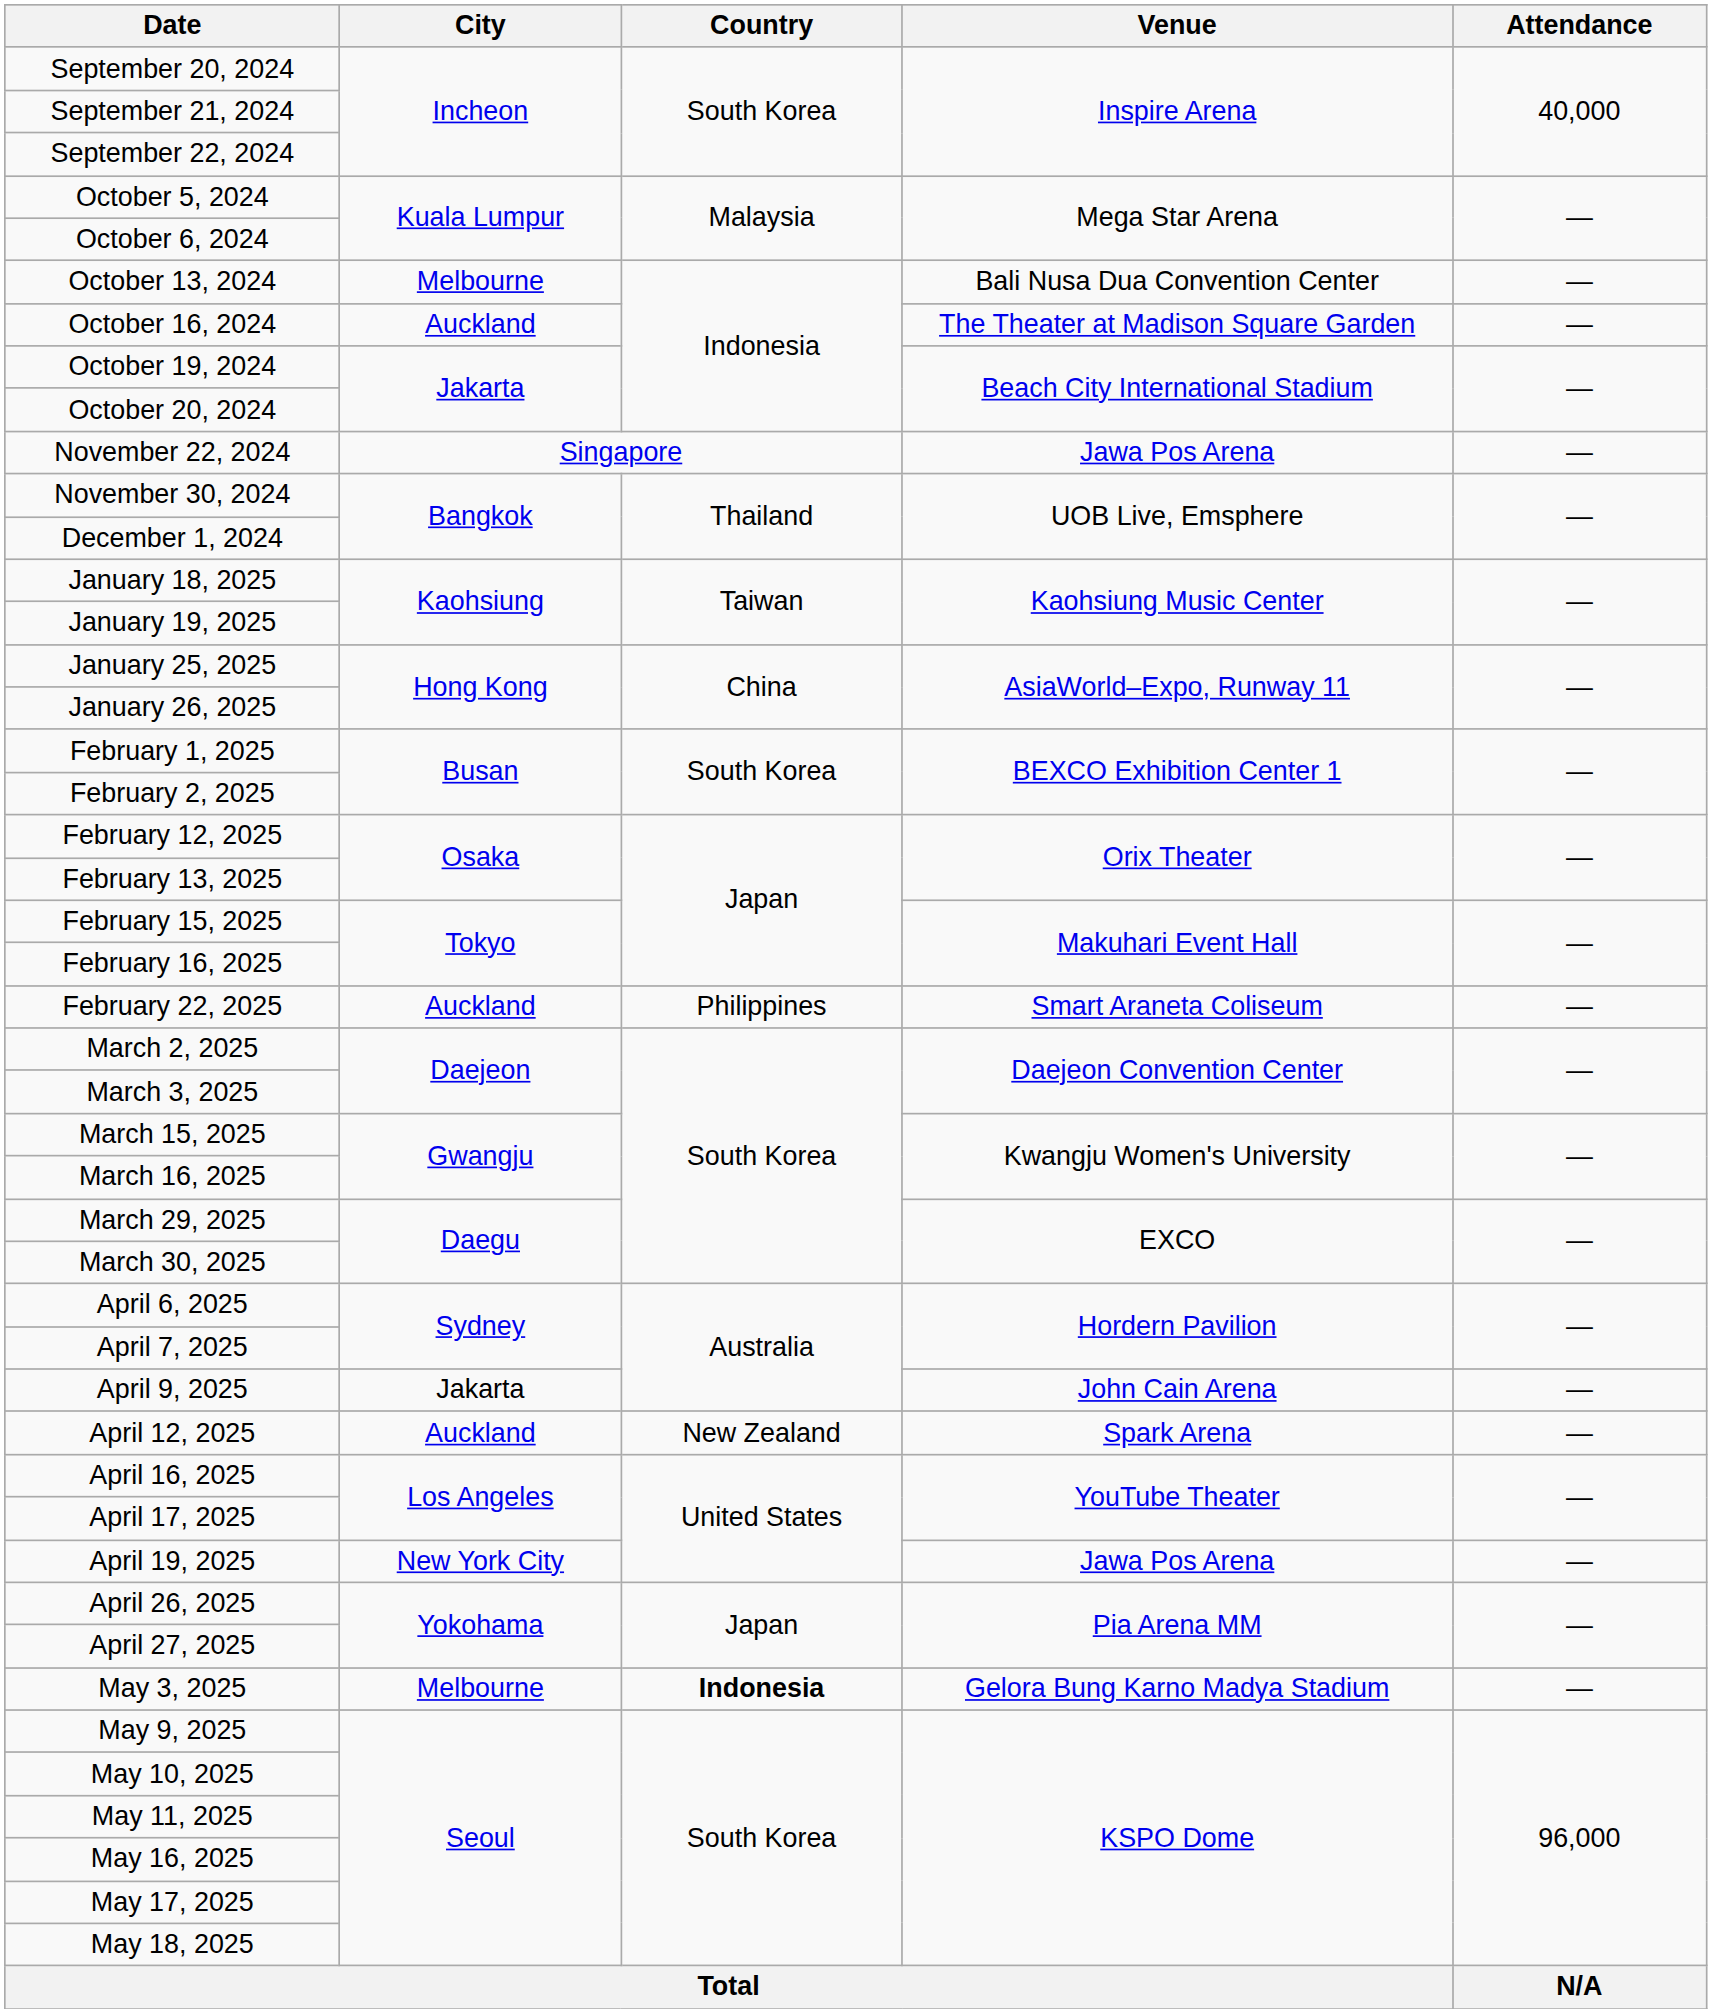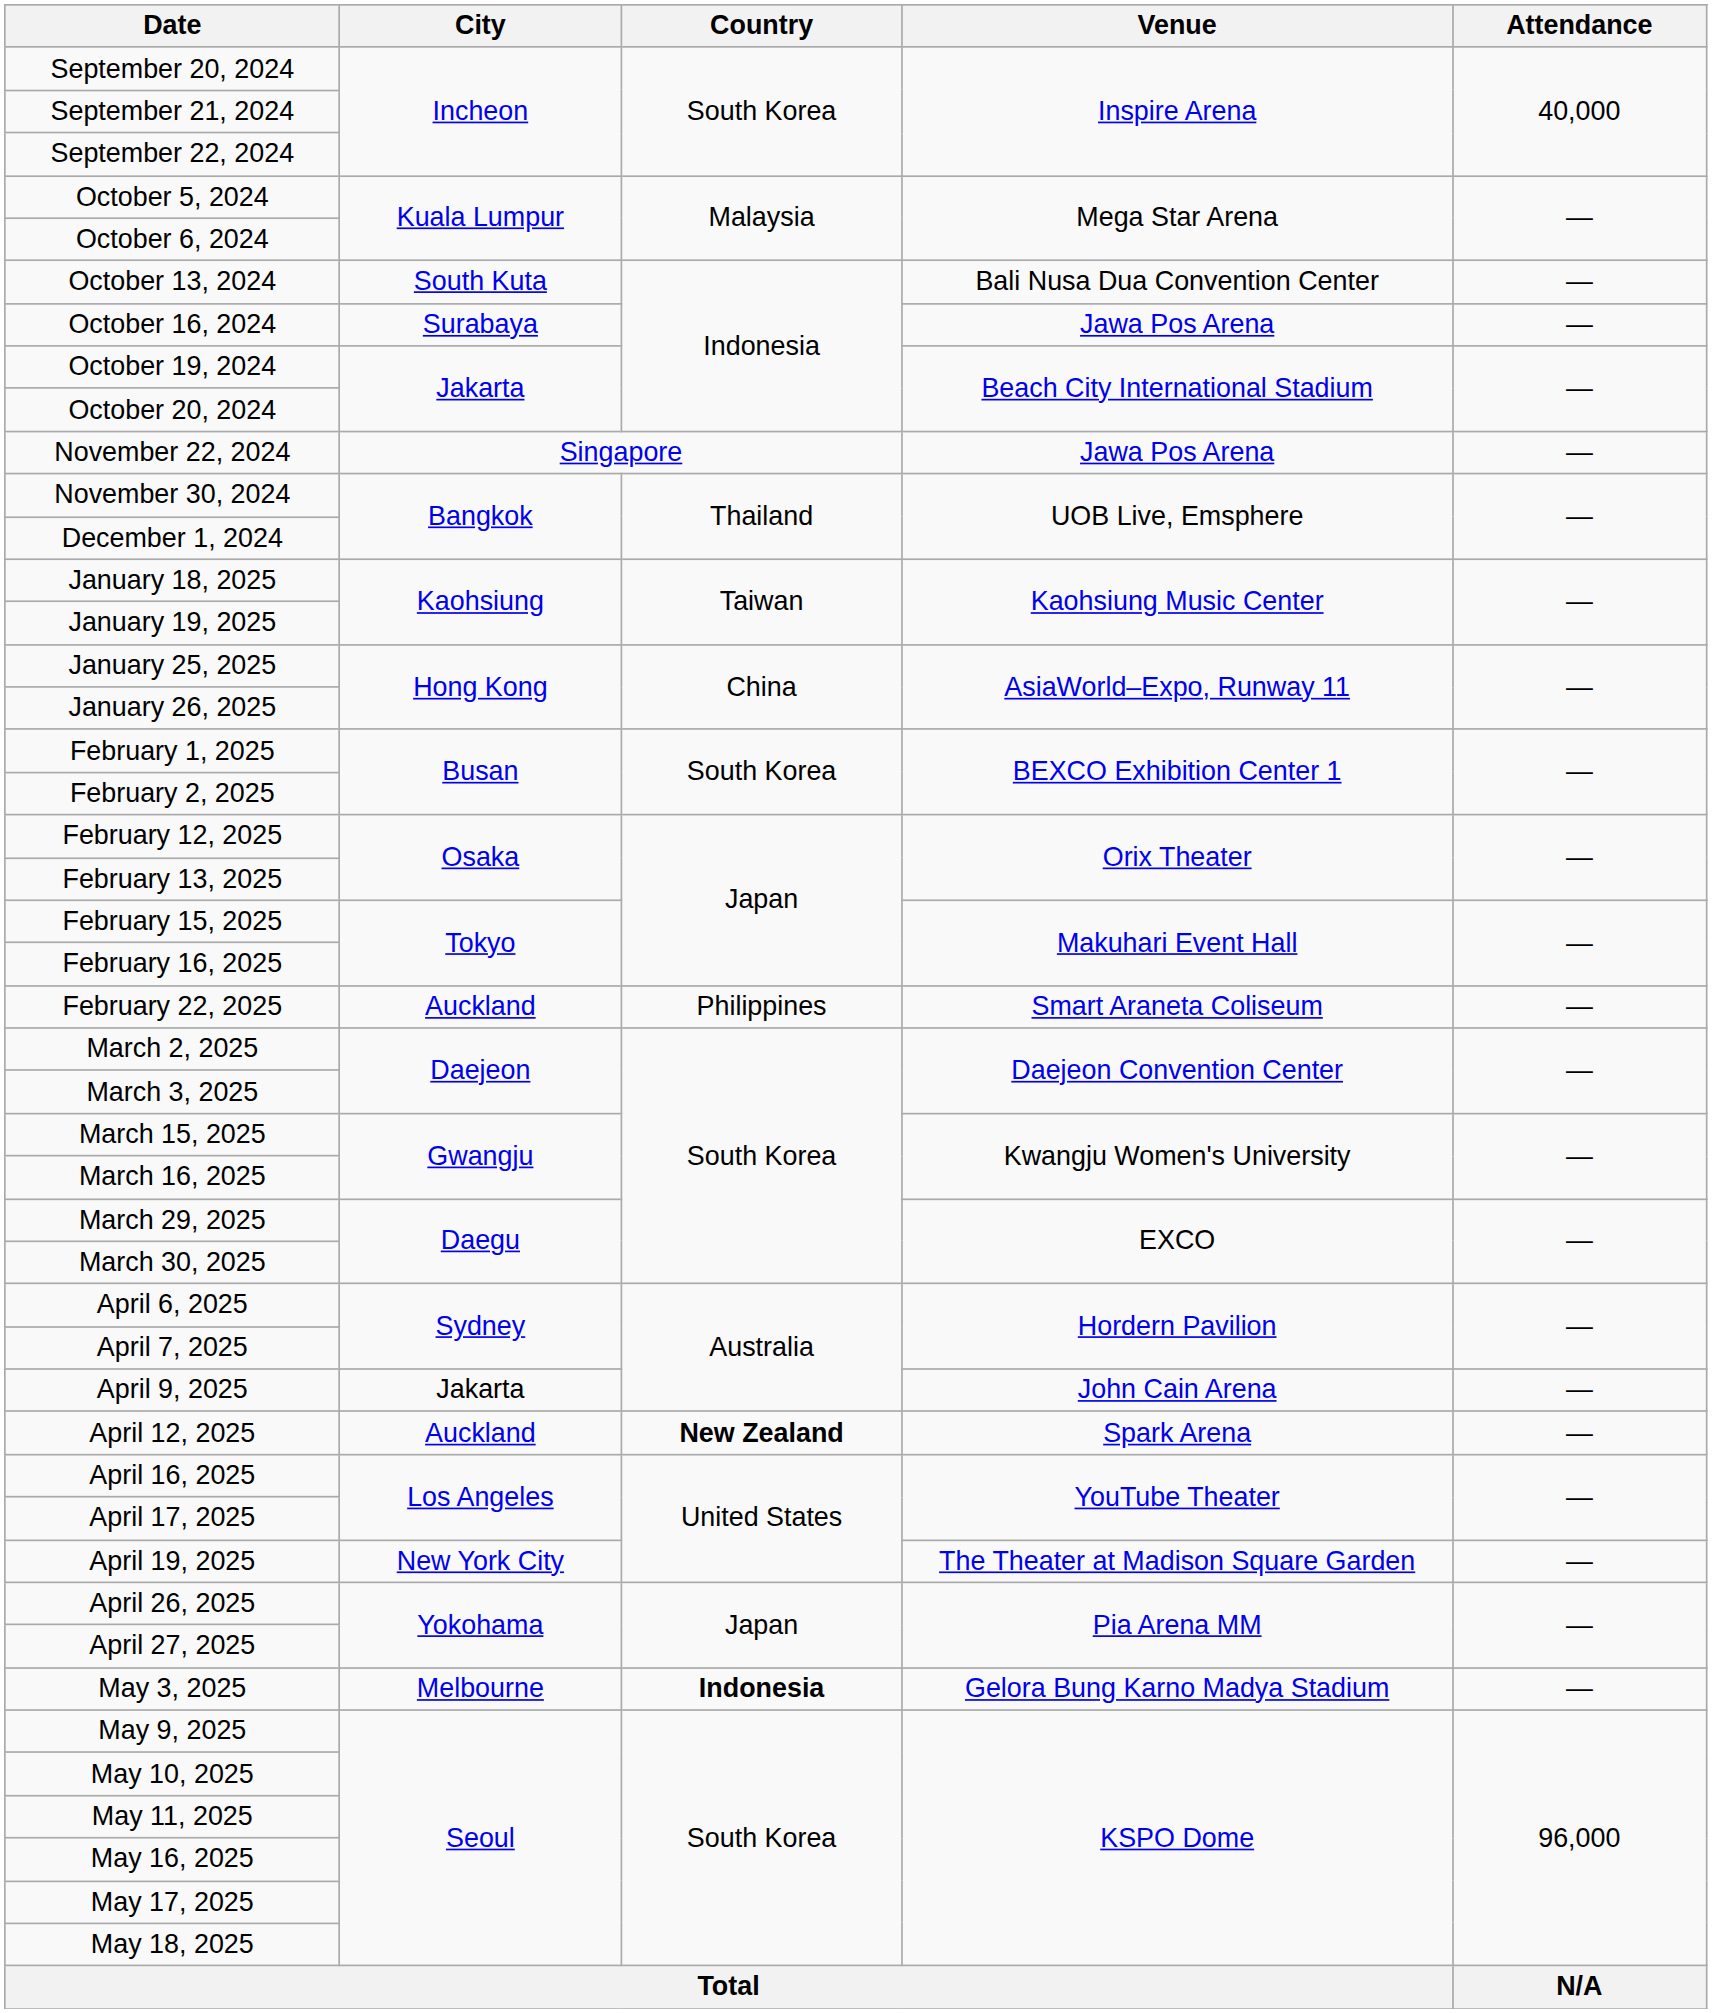 <table class="wikitable" style="text-align:center;">
 <tr>
 <th scope="col" style="width:12em">Date</th>
 <th scope="col" style="width:10em">City</th>
 <th scope="col" style="width:10em">Country</th>
 <th scope="col" style="width:20em">Venue</th>
 <th scope="col" style="width:9em">Attendance</th>
 </tr>
 <tr>
 <td>September 20, 2024</td>
 <td rowspan="3"><a href='#'>Incheon</a></td>
 <td rowspan="3">South Korea</td>
 <td rowspan="3"><a href='#'>Inspire Arena</a></td>
 <td rowspan="3">40,000</td>
 </tr>
 <tr>
 <td>September 21, 2024</td>
 </tr>
 <tr>
 <td>September 22, 2024</td>
 </tr>
 <tr>
 <td>October 5, 2024</td>
 <td rowspan=2><a href='#'>Kuala Lumpur</a></td>
 <td rowspan=2>Malaysia</td>
 <td rowspan=2>Mega Star Arena</td>
 <td rowspan="2">—</td>
 </tr>
 <tr>
 <td>October 6, 2024</td>
 </tr>
 <tr>
 <td>October 13, 2024</td>
-<td><a href='#'>Melbourne</a></td>
+<td><a href='#'>South Kuta</a></td>
 <td rowspan=4>Indonesia</td>
 <td>Bali Nusa Dua Convention Center</td>
 <td rowspan=1>—</td>
 </tr>
 <tr>
 <td>October 16, 2024</td>
-<td><a href='#'>Auckland</a></td>
-<td><a href='#'>The Theater at Madison Square Garden</a></td>
+<td><a href='#'>Surabaya</a></td>
+<td><a href='#'>Jawa Pos Arena</a></td>
 <td rowspan=1>—</td>
 </tr>
 <tr>
 <td>October 19, 2024</td>
 <td rowspan=2><a href='#'>Jakarta</a></td>
 <td rowspan=2><a href='#'>Beach City International Stadium</a></td>
 <td rowspan="2">—</td>
 </tr>
 <tr>
 <td>October 20, 2024</td>
 </tr>
 <tr>
 <td>November 22, 2024</td>
 <td colspan="2"><a href='#'>Singapore</a></td>
 <td><a href='#'>Jawa Pos Arena</a></td>
 <td rowspan=1>—</td>
 </tr>
 <tr>
 <td>November 30, 2024</td>
 <td rowspan="2"><a href='#'>Bangkok</a></td>
 <td rowspan="2">Thailand</td>
 <td rowspan="2">UOB Live, Emsphere</td>
 <td rowspan=2>—</td>
 </tr>
 <tr>
 <td>December 1, 2024</td>
 </tr>
 <tr>
 <td>January 18, 2025</td>
 <td rowspan="2"><a href='#'>Kaohsiung</a></td>
 <td rowspan="2">Taiwan</td>
 <td rowspan="2"><a href='#'>Kaohsiung Music Center</a></td>
 <td rowspan="2">—</td>
 </tr>
 <tr>
 <td>January 19, 2025</td>
 </tr>
 <tr>
 <td>January 25, 2025</td>
 <td rowspan=2><a href='#'>Hong Kong</a></td>
 <td rowspan=2>China</td>
 <td rowspan=2><a href='#'>AsiaWorld–Expo, Runway 11</a></td>
 <td rowspan=2>—</td>
 </tr>
 <tr>
 <td>January 26, 2025</td>
 </tr>
 <tr>
 <td>February 1, 2025</td>
 <td rowspan=2><a href='#'>Busan</a></td>
 <td rowspan=2>South Korea</td>
 <td rowspan=2><a href='#'>BEXCO Exhibition Center 1</a></td>
 <td rowspan=2>—</td>
 </tr>
 <tr>
 <td>February 2, 2025</td>
 </tr>
 <tr>
 <td>February 12, 2025</td>
 <td rowspan=2><a href='#'>Osaka</a></td>
 <td rowspan=4>Japan</td>
 <td rowspan=2><a href='#'>Orix Theater</a></td>
 <td rowspan=2>—</td>
 </tr>
 <tr>
 <td>February 13, 2025</td>
 </tr>
 <tr>
 <td>February 15, 2025</td>
 <td rowspan=2><a href='#'>Tokyo</a></td>
 <td rowspan=2><a href='#'>Makuhari Event Hall</a></td>
 <td rowspan=2>—</td>
 </tr>
 <tr>
 <td>February 16, 2025</td>
 </tr>
 <tr>
 <td>February 22, 2025</td>
 <td><a href='#'>Auckland</a></td>
 <td>Philippines</td>
 <td><a href='#'>Smart Araneta Coliseum</a></td>
 <td rowspan=1>—</td>
 </tr>
 <tr>
 <td>March 2, 2025</td>
 <td rowspan=2><a href='#'>Daejeon</a></td>
 <td rowspan=6>South Korea</td>
 <td rowspan=2><a href='#'>Daejeon Convention Center</a></td>
 <td rowspan=2>—</td>
 </tr>
 <tr>
 <td>March 3, 2025</td>
 </tr>
 <tr>
 <td>March 15, 2025</td>
 <td rowspan=2><a href='#'>Gwangju</a></td>
 <td rowspan=2>Kwangju Women's University</td>
 <td rowspan=2>—</td>
 </tr>
 <tr>
 <td>March 16, 2025</td>
 </tr>
 <tr>
 <td>March 29, 2025</td>
 <td rowspan=2><a href='#'>Daegu</a></td>
 <td rowspan=2>EXCO</td>
 <td rowspan=2>—</td>
 </tr>
 <tr>
 <td>March 30, 2025</td>
 </tr>
 <tr>
 <td>April 6, 2025</td>
 <td rowspan="2"><a href='#'>Sydney</a></td>
 <td rowspan="3">Australia</td>
 <td rowspan="2"><a href='#'>Hordern Pavilion</a></td>
 <td rowspan="2">—</td>
 </tr>
 <tr>
 <td>April 7, 2025</td>
 </tr>
 <tr>
 <td>April 9, 2025</td>
 <td>Jakarta</td>
 <td><a href='#'>John Cain Arena</a></td>
 <td>—</td>
 </tr>
 <tr>
 <td>April 12, 2025</td>
 <td><a href='#'>Auckland</a></td>
-<td>New Zealand</td>
+<td><strong>New Zealand</strong></td>
 <td><a href='#'>Spark Arena</a></td>
 <td>—</td>
 </tr>
 <tr>
 <td>April 16, 2025</td>
 <td rowspan="2"><a href='#'>Los Angeles</a></td>
 <td rowspan="3">United States</td>
 <td rowspan="2"><a href='#'>YouTube Theater</a></td>
 <td rowspan=2>—</td>
 </tr>
 <tr>
 <td>April 17, 2025</td>
 </tr>
 <tr>
 <td>April 19, 2025</td>
 <td><a href='#'>New York City</a></td>
-<td><a href='#'>Jawa Pos Arena</a></td>
+<td><a href='#'>The Theater at Madison Square Garden</a></td>
 <td>—</td>
 </tr>
 <tr>
 <td>April 26, 2025</td>
 <td rowspan=2><a href='#'>Yokohama</a></td>
 <td rowspan=2>Japan</td>
 <td rowspan=2><a href='#'>Pia Arena MM</a></td>
 <td rowspan=2>—</td>
 </tr>
 <tr>
 <td>April 27, 2025</td>
 </tr>
 <tr>
 <td>May 3, 2025</td>
 <td><a href='#'>Melbourne</a></td>
 <td><strong>Indonesia</strong></td>
 <td><a href='#'>Gelora Bung Karno Madya Stadium</a></td>
 <td>—</td>
 </tr>
 <tr>
 <td>May 9, 2025</td>
 <td rowspan="6"><a href='#'>Seoul</a></td>
 <td rowspan="6">South Korea</td>
 <td rowspan="6"><a href='#'>KSPO Dome</a></td>
 <td rowspan="6">96,000</td>
 </tr>
 <tr>
 <td>May 10, 2025</td>
 </tr>
 <tr>
 <td>May 11, 2025</td>
 </tr>
 <tr>
 <td>May 16, 2025</td>
 </tr>
 <tr>
 <td>May 17, 2025</td>
 </tr>
 <tr>
 <td>May 18, 2025</td>
 </tr>
 <tr>
 <th colspan="4">Total</th>
 <th>N/A</th>
 </tr>
 </table>
